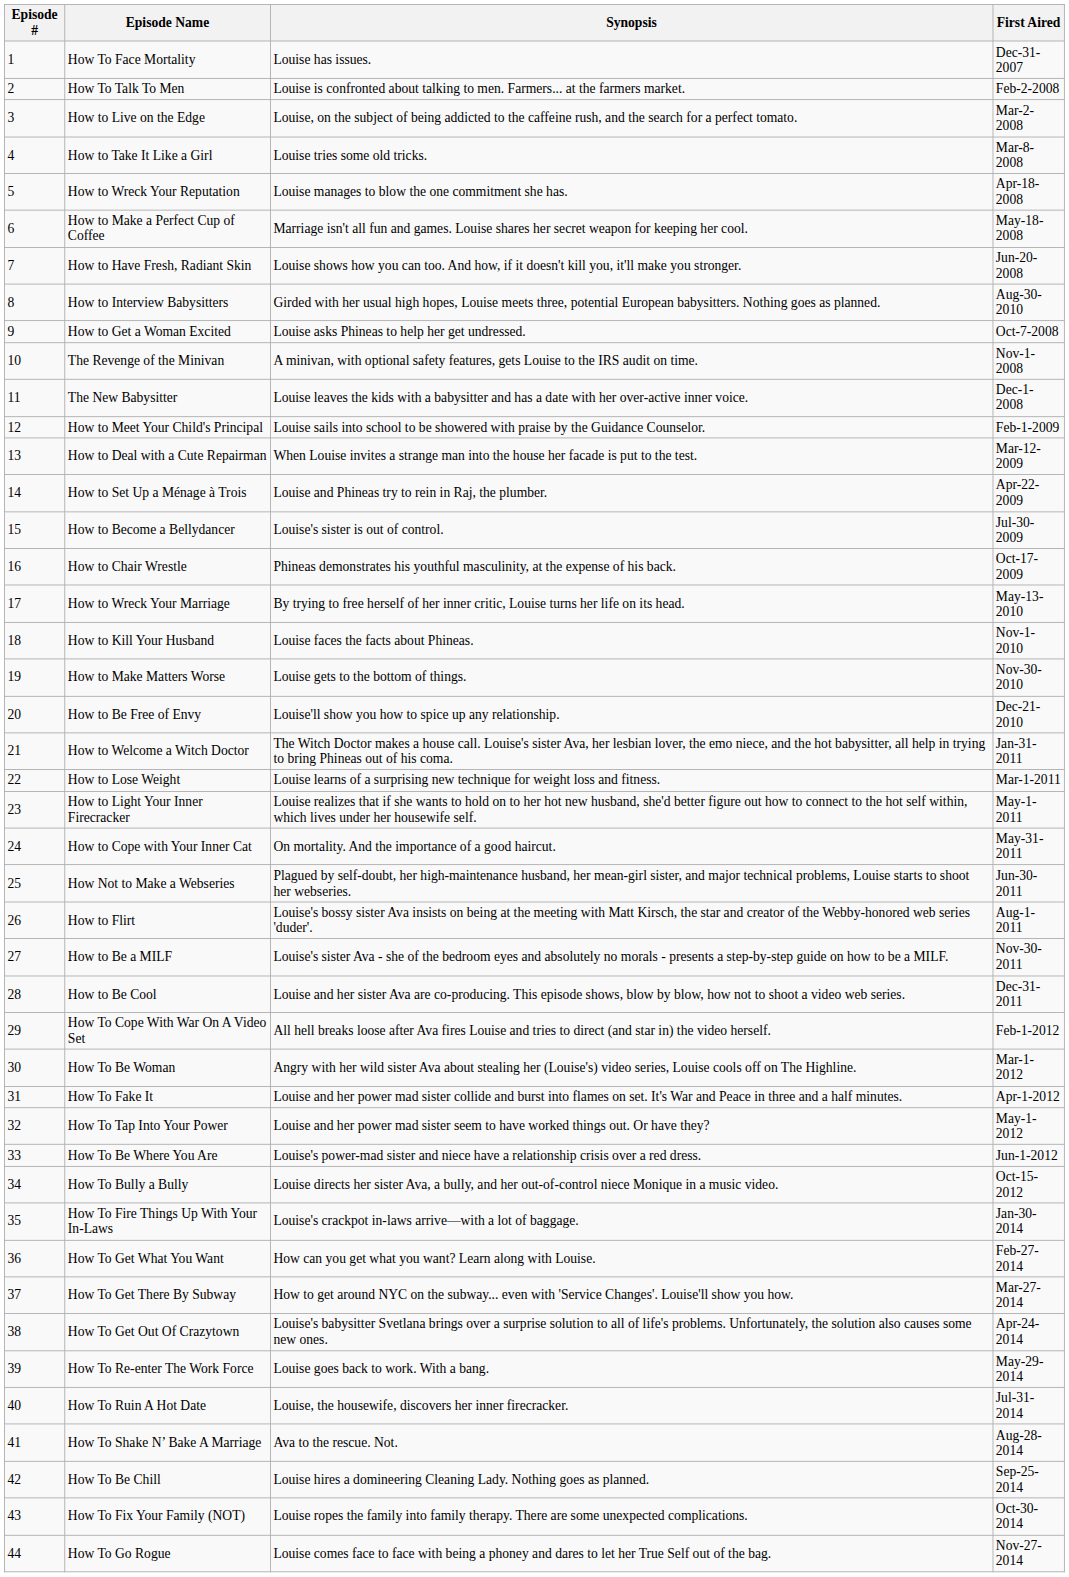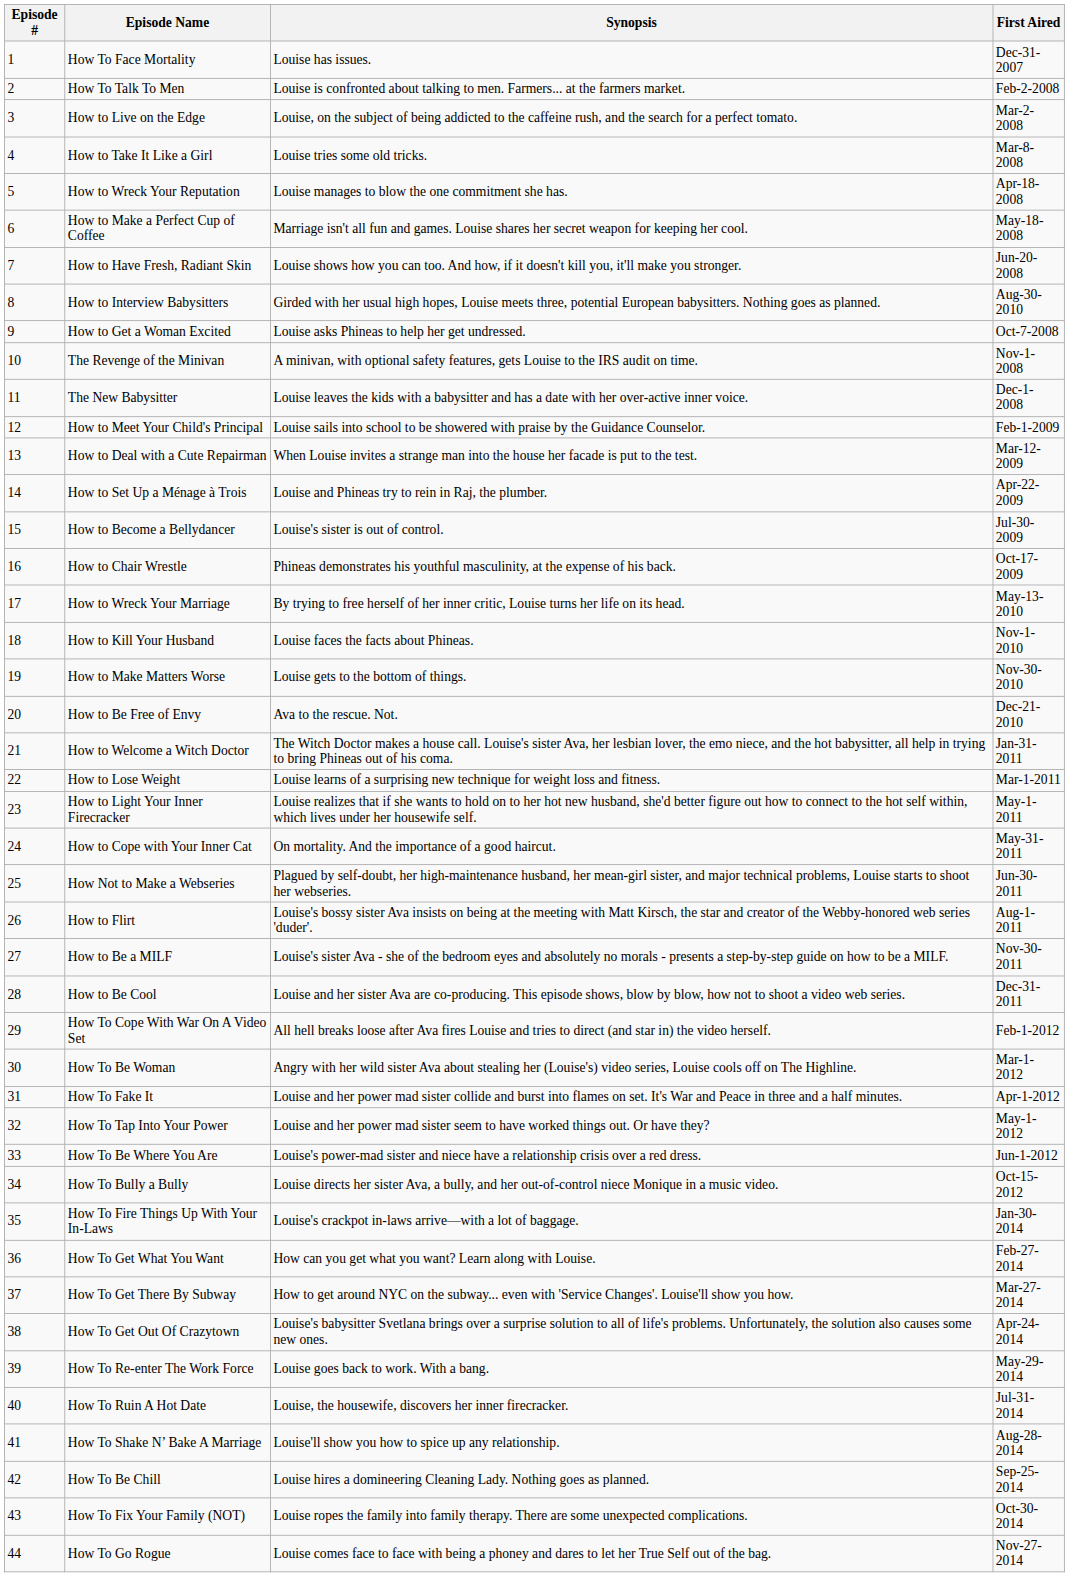 <table class="wikitable">
 <tr>
 <th>Episode #</th>
 <th>Episode Name</th>
 <th>Synopsis</th>
 <th>First Aired</th>
 </tr>
 <tr>
 <td>1</td>
 <td>How To Face Mortality</td>
 <td>Louise has issues.</td>
 <td>Dec-31-2007</td>
 </tr>
 <tr>
 <td>2</td>
 <td>How To Talk To Men</td>
 <td>Louise is confronted about talking to men. Farmers... at the farmers market.</td>
 <td>Feb-2-2008</td>
 </tr>
 <tr>
 <td>3</td>
 <td>How to Live on the Edge</td>
 <td>Louise, on the subject of being addicted to the caffeine rush, and the search for a perfect tomato.</td>
 <td>Mar-2-2008</td>
 </tr>
 <tr>
 <td>4</td>
 <td>How to Take It Like a Girl</td>
 <td>Louise tries some old tricks.</td>
 <td>Mar-8-2008</td>
 </tr>
 <tr>
 <td>5</td>
 <td>How to Wreck Your Reputation</td>
 <td>Louise manages to blow the one commitment she has.</td>
 <td>Apr-18-2008</td>
 </tr>
 <tr>
 <td>6</td>
 <td>How to Make a Perfect Cup of Coffee</td>
 <td>Marriage isn't all fun and games. Louise shares her secret weapon for keeping her cool.</td>
 <td>May-18-2008</td>
 </tr>
 <tr>
 <td>7</td>
 <td>How to Have Fresh, Radiant Skin</td>
 <td>Louise shows how you can too. And how, if it doesn't kill you, it'll make you stronger.</td>
 <td>Jun-20-2008</td>
 </tr>
 <tr>
 <td>8</td>
 <td>How to Interview Babysitters</td>
 <td>Girded with her usual high hopes, Louise meets three, potential European babysitters. Nothing goes as planned.</td>
 <td>Aug-30-2010</td>
 </tr>
 <tr>
 <td>9</td>
 <td>How to Get a Woman Excited</td>
 <td>Louise asks Phineas to help her get undressed.</td>
 <td>Oct-7-2008</td>
 </tr>
 <tr>
 <td>10</td>
 <td>The Revenge of the Minivan</td>
 <td>A minivan, with optional safety features, gets Louise to the IRS audit on time.</td>
 <td>Nov-1-2008</td>
 </tr>
 <tr>
 <td>11</td>
 <td>The New Babysitter</td>
 <td>Louise leaves the kids with a babysitter and has a date with her over-active inner voice.</td>
 <td>Dec-1- 2008</td>
 </tr>
 <tr>
 <td>12</td>
 <td>How to Meet Your Child's Principal</td>
 <td>Louise sails into school to be showered with praise by the Guidance Counselor.</td>
 <td>Feb-1-2009</td>
 </tr>
 <tr>
 <td>13</td>
 <td>How to Deal with a Cute Repairman</td>
 <td>When Louise invites a strange man into the house her facade is put to the test.</td>
 <td>Mar-12-2009</td>
 </tr>
 <tr>
 <td>14</td>
 <td>How to Set Up a Ménage à Trois</td>
 <td>Louise and Phineas try to rein in Raj, the plumber.</td>
 <td>Apr-22-2009</td>
 </tr>
 <tr>
 <td>15</td>
 <td>How to Become a Bellydancer</td>
 <td>Louise's sister is out of control.</td>
 <td>Jul-30-2009</td>
 </tr>
 <tr>
 <td>16</td>
 <td>How to Chair Wrestle</td>
 <td>Phineas demonstrates his youthful masculinity, at the expense of his back.</td>
 <td>Oct-17-2009</td>
 </tr>
 <tr>
 <td>17</td>
 <td>How to Wreck Your Marriage</td>
 <td>By trying to free herself of her inner critic, Louise turns her life on its head.</td>
 <td>May-13-2010</td>
 </tr>
 <tr>
 <td>18</td>
 <td>How to Kill Your Husband</td>
 <td>Louise faces the facts about Phineas.</td>
 <td>Nov-1-2010</td>
 </tr>
 <tr>
 <td>19</td>
 <td>How to Make Matters Worse</td>
 <td>Louise gets to the bottom of things.</td>
 <td>Nov-30-2010</td>
 </tr>
 <tr>
 <td>20</td>
 <td>How to Be Free of Envy</td>
-<td>Louise'll show you how to spice up any relationship.</td>
+<td>Ava to the rescue. Not.</td>
 <td>Dec-21-2010</td>
 </tr>
 <tr>
 <td>21</td>
 <td>How to Welcome a Witch Doctor</td>
 <td>The Witch Doctor makes a house call. Louise's sister Ava, her lesbian lover, the emo niece, and the hot babysitter, all help in trying to bring Phineas out of his coma.</td>
 <td>Jan-31-2011</td>
 </tr>
 <tr>
 <td>22</td>
 <td>How to Lose Weight</td>
 <td>Louise learns of a surprising new technique for weight loss and fitness.</td>
 <td>Mar-1-2011</td>
 </tr>
 <tr>
 <td>23</td>
 <td>How to Light Your Inner Firecracker</td>
 <td>Louise realizes that if she wants to hold on to her hot new husband, she'd better figure out how to connect to the hot self within, which lives under her housewife self.</td>
 <td>May-1-2011</td>
 </tr>
 <tr>
 <td>24</td>
 <td>How to Cope with Your Inner Cat</td>
 <td>On mortality. And the importance of a good haircut.</td>
 <td>May-31-2011</td>
 </tr>
 <tr>
 <td>25</td>
 <td>How Not to Make a Webseries</td>
 <td>Plagued by self-doubt, her high-maintenance husband, her mean-girl sister, and major technical problems, Louise starts to shoot her webseries.</td>
 <td>Jun-30-2011</td>
 </tr>
 <tr>
 <td>26</td>
 <td>How to Flirt</td>
 <td>Louise's bossy sister Ava insists on being at the meeting with Matt Kirsch, the star and creator of the Webby-honored web series 'duder'.</td>
 <td>Aug-1-2011</td>
 </tr>
 <tr>
 <td>27</td>
 <td>How to Be a MILF</td>
 <td>Louise's sister Ava - she of the bedroom eyes and absolutely no morals - presents a step-by-step guide on how to be a MILF.</td>
 <td>Nov-30-2011</td>
 </tr>
 <tr>
 <td>28</td>
 <td>How to Be Cool</td>
 <td>Louise and her sister Ava are co-producing. This episode shows, blow by blow, how not to shoot a video web series.</td>
 <td>Dec-31-2011</td>
 </tr>
 <tr>
 <td>29</td>
 <td>How To Cope With War On A Video Set</td>
 <td>All hell breaks loose after Ava fires Louise and tries to direct (and star in) the video herself.</td>
 <td>Feb-1-2012</td>
 </tr>
 <tr>
 <td>30</td>
 <td>How To Be Woman</td>
 <td>Angry with her wild sister Ava about stealing her (Louise's) video series, Louise cools off on The Highline.</td>
 <td>Mar-1-2012</td>
 </tr>
 <tr>
 <td>31</td>
 <td>How To Fake It</td>
 <td>Louise and her power mad sister collide and burst into flames on set. It's War and Peace in three and a half minutes.</td>
 <td>Apr-1-2012</td>
 </tr>
 <tr>
 <td>32</td>
 <td>How To Tap Into Your Power</td>
 <td>Louise and her power mad sister seem to have worked things out. Or have they?</td>
 <td>May-1-2012</td>
 </tr>
 <tr>
 <td>33</td>
 <td>How To Be Where You Are</td>
 <td>Louise's power-mad sister and niece have a relationship crisis over a red dress.</td>
 <td>Jun-1-2012</td>
 </tr>
 <tr>
 <td>34</td>
 <td>How To Bully a Bully</td>
 <td>Louise directs her sister Ava, a bully, and her out-of-control niece Monique in a music video.</td>
 <td>Oct-15-2012</td>
 </tr>
 <tr>
 <td>35</td>
 <td>How To Fire Things Up With Your In-Laws</td>
 <td>Louise's crackpot in-laws arrive—with a lot of baggage.</td>
 <td>Jan-30-2014</td>
 </tr>
 <tr>
 <td>36</td>
 <td>How To Get What You Want</td>
 <td>How can you get what you want? Learn along with Louise.</td>
 <td>Feb-27-2014</td>
 </tr>
 <tr>
 <td>37</td>
 <td>How To Get There By Subway</td>
 <td>How to get around NYC on the subway... even with 'Service Changes'.  Louise'll show you how.</td>
 <td>Mar-27-2014</td>
 </tr>
 <tr>
 <td>38</td>
 <td>How To Get Out Of Crazytown</td>
 <td>Louise's babysitter Svetlana brings over a surprise solution to all of life's problems. Unfortunately, the solution also causes some new ones.</td>
 <td>Apr-24-2014</td>
 </tr>
 <tr>
 <td>39</td>
 <td>How To Re-enter The Work Force</td>
 <td>Louise goes back to work. With a bang.</td>
 <td>May-29-2014</td>
 </tr>
 <tr>
 <td>40</td>
 <td>How To Ruin A Hot Date</td>
 <td>Louise, the housewife, discovers her inner firecracker.</td>
 <td>Jul-31-2014</td>
 </tr>
 <tr>
 <td>41</td>
 <td>How To Shake N’ Bake A Marriage</td>
-<td>Ava to the rescue. Not.</td>
+<td>Louise'll show you how to spice up any relationship.</td>
 <td>Aug-28-2014</td>
 </tr>
 <tr>
 <td>42</td>
 <td>How To Be Chill</td>
 <td>Louise hires a domineering Cleaning Lady. Nothing goes as planned.</td>
 <td>Sep-25-2014</td>
 </tr>
 <tr>
 <td>43</td>
 <td>How To Fix Your Family (NOT)</td>
 <td>Louise ropes the family into family therapy. There are some unexpected complications.</td>
 <td>Oct-30-2014</td>
 </tr>
 <tr>
 <td>44</td>
 <td>How To Go Rogue</td>
 <td>Louise comes face to face with being a phoney and dares to let her True Self out of the bag.</td>
 <td>Nov-27-2014</td>
 </tr>
 </table>
